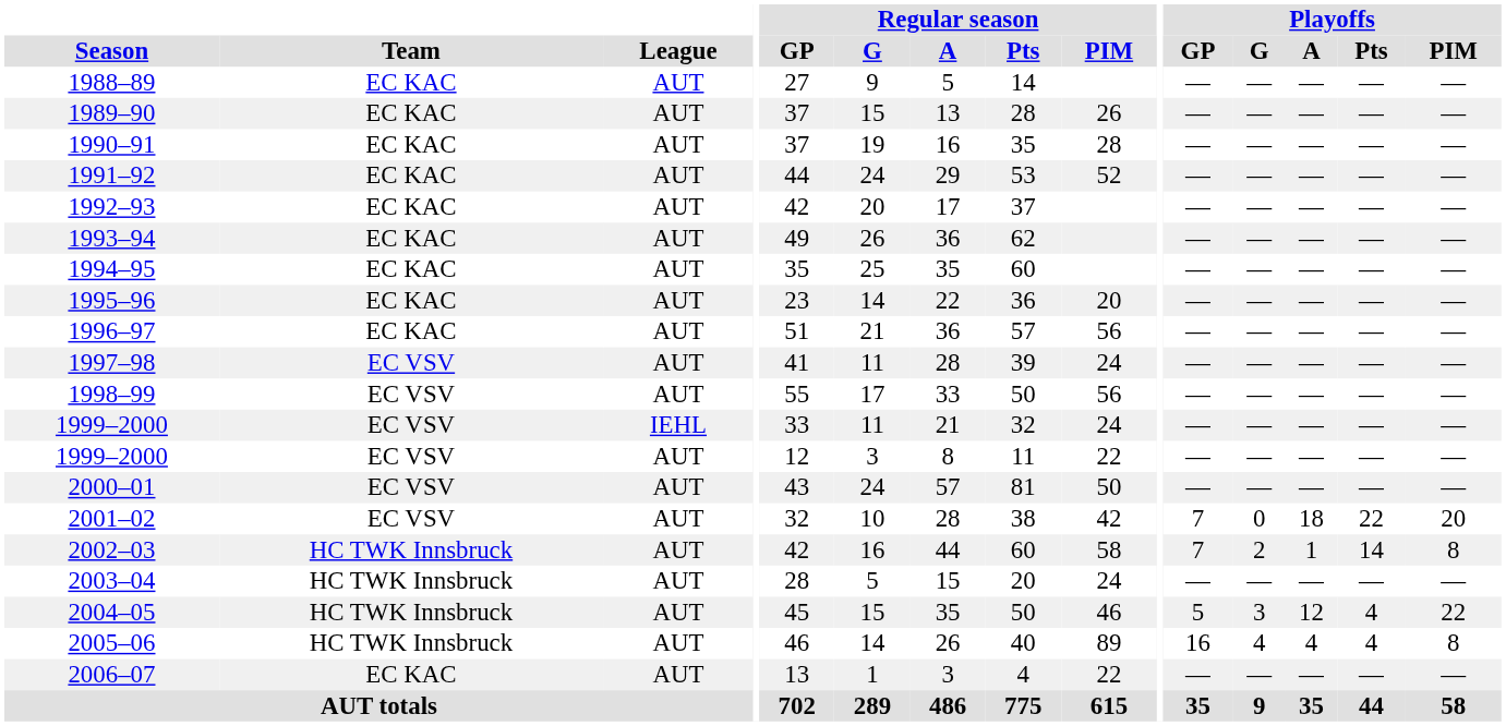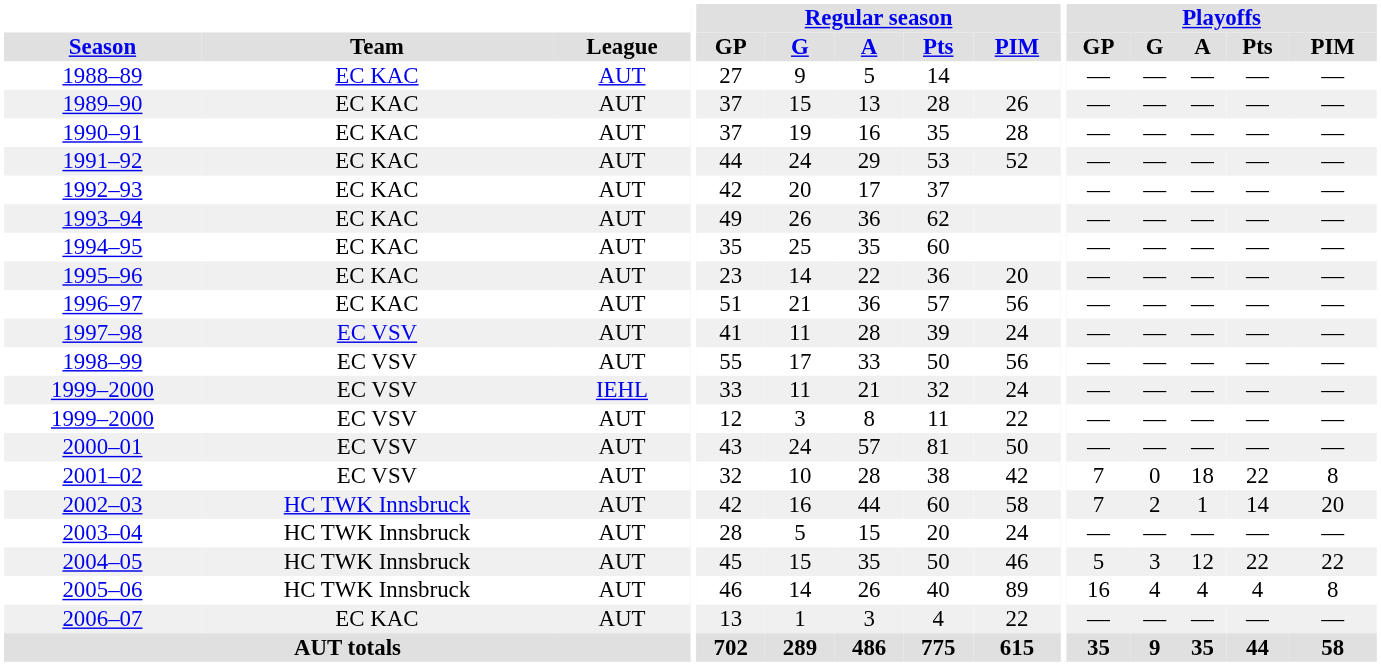 <table border="0" cellpadding="1" cellspacing="0" style="text-align:center; width:60em">
 <tr bgcolor="#e0e0e0">
 <th colspan="3" bgcolor="#ffffff"></th>
 <th rowspan="99" bgcolor="#ffffff"></th>
 <th colspan="5"><a href='#'>Regular season</a></th>
 <th rowspan="99" bgcolor="#ffffff"></th>
 <th colspan="5"><a href='#'>Playoffs</a></th>
 </tr>
 <tr bgcolor="#e0e0e0">
 <th><a href='#'>Season</a></th>
 <th>Team</th>
 <th>League</th>
 <th>GP</th>
 <th><a href='#'>G</a></th>
 <th><a href='#'>A</a></th>
 <th><a href='#'>Pts</a></th>
 <th><a href='#'>PIM</a></th>
 <th>GP</th>
 <th>G</th>
 <th>A</th>
 <th>Pts</th>
 <th>PIM</th>
 </tr>
 <tr>
 <td><a href='#'>1988–89</a></td>
 <td><a href='#'>EC KAC</a></td>
 <td><a href='#'>AUT</a></td>
 <td>27</td>
 <td>9</td>
 <td>5</td>
 <td>14</td>
 <td></td>
 <td>—</td>
 <td>—</td>
 <td>—</td>
 <td>—</td>
 <td>—</td>
 </tr>
 <tr bgcolor="#f0f0f0">
 <td><a href='#'>1989–90</a></td>
 <td>EC KAC</td>
 <td>AUT</td>
 <td>37</td>
 <td>15</td>
 <td>13</td>
 <td>28</td>
 <td>26</td>
 <td>—</td>
 <td>—</td>
 <td>—</td>
 <td>—</td>
 <td>—</td>
 </tr>
 <tr>
 <td><a href='#'>1990–91</a></td>
 <td>EC KAC</td>
 <td>AUT</td>
 <td>37</td>
 <td>19</td>
 <td>16</td>
 <td>35</td>
 <td>28</td>
 <td>—</td>
 <td>—</td>
 <td>—</td>
 <td>—</td>
 <td>—</td>
 </tr>
 <tr bgcolor="#f0f0f0">
 <td><a href='#'>1991–92</a></td>
 <td>EC KAC</td>
 <td>AUT</td>
 <td>44</td>
 <td>24</td>
 <td>29</td>
 <td>53</td>
 <td>52</td>
 <td>—</td>
 <td>—</td>
 <td>—</td>
 <td>—</td>
 <td>—</td>
 </tr>
 <tr>
 <td><a href='#'>1992–93</a></td>
 <td>EC KAC</td>
 <td>AUT</td>
 <td>42</td>
 <td>20</td>
 <td>17</td>
 <td>37</td>
 <td></td>
 <td>—</td>
 <td>—</td>
 <td>—</td>
 <td>—</td>
 <td>—</td>
 </tr>
 <tr bgcolor="#f0f0f0">
 <td><a href='#'>1993–94</a></td>
 <td>EC KAC</td>
 <td>AUT</td>
 <td>49</td>
 <td>26</td>
 <td>36</td>
 <td>62</td>
 <td></td>
 <td>—</td>
 <td>—</td>
 <td>—</td>
 <td>—</td>
 <td>—</td>
 </tr>
 <tr>
 <td><a href='#'>1994–95</a></td>
 <td>EC KAC</td>
 <td>AUT</td>
 <td>35</td>
 <td>25</td>
 <td>35</td>
 <td>60</td>
 <td></td>
 <td>—</td>
 <td>—</td>
 <td>—</td>
 <td>—</td>
 <td>—</td>
 </tr>
 <tr bgcolor="#f0f0f0">
 <td><a href='#'>1995–96</a></td>
 <td>EC KAC</td>
 <td>AUT</td>
 <td>23</td>
 <td>14</td>
 <td>22</td>
 <td>36</td>
 <td>20</td>
 <td>—</td>
 <td>—</td>
 <td>—</td>
 <td>—</td>
 <td>—</td>
 </tr>
 <tr>
 <td><a href='#'>1996–97</a></td>
 <td>EC KAC</td>
 <td>AUT</td>
 <td>51</td>
 <td>21</td>
 <td>36</td>
 <td>57</td>
 <td>56</td>
 <td>—</td>
 <td>—</td>
 <td>—</td>
 <td>—</td>
 <td>—</td>
 </tr>
 <tr bgcolor="#f0f0f0">
 <td><a href='#'>1997–98</a></td>
 <td><a href='#'>EC VSV</a></td>
 <td>AUT</td>
 <td>41</td>
 <td>11</td>
 <td>28</td>
 <td>39</td>
 <td>24</td>
 <td>—</td>
 <td>—</td>
 <td>—</td>
 <td>—</td>
 <td>—</td>
 </tr>
 <tr>
 <td><a href='#'>1998–99</a></td>
 <td>EC VSV</td>
 <td>AUT</td>
 <td>55</td>
 <td>17</td>
 <td>33</td>
 <td>50</td>
 <td>56</td>
 <td>—</td>
 <td>—</td>
 <td>—</td>
 <td>—</td>
 <td>—</td>
 </tr>
 <tr bgcolor="#f0f0f0">
 <td><a href='#'>1999–2000</a></td>
 <td>EC VSV</td>
 <td><a href='#'>IEHL</a></td>
 <td>33</td>
 <td>11</td>
 <td>21</td>
 <td>32</td>
 <td>24</td>
 <td>—</td>
 <td>—</td>
 <td>—</td>
 <td>—</td>
 <td>—</td>
 </tr>
 <tr>
 <td><a href='#'>1999–2000</a></td>
 <td>EC VSV</td>
 <td>AUT</td>
 <td>12</td>
 <td>3</td>
 <td>8</td>
 <td>11</td>
 <td>22</td>
 <td>—</td>
 <td>—</td>
 <td>—</td>
 <td>—</td>
 <td>—</td>
 </tr>
 <tr bgcolor="#f0f0f0">
 <td><a href='#'>2000–01</a></td>
 <td>EC VSV</td>
 <td>AUT</td>
 <td>43</td>
 <td>24</td>
 <td>57</td>
 <td>81</td>
 <td>50</td>
 <td>—</td>
 <td>—</td>
 <td>—</td>
 <td>—</td>
 <td>—</td>
 </tr>
 <tr>
 <td><a href='#'>2001–02</a></td>
 <td>EC VSV</td>
 <td>AUT</td>
 <td>32</td>
 <td>10</td>
 <td>28</td>
 <td>38</td>
 <td>42</td>
 <td>7</td>
 <td>0</td>
 <td>18</td>
 <td>22</td>
-<td>20</td>
+<td>8</td>
 </tr>
 <tr bgcolor="#f0f0f0">
 <td><a href='#'>2002–03</a></td>
 <td><a href='#'>HC TWK Innsbruck</a></td>
 <td>AUT</td>
 <td>42</td>
 <td>16</td>
 <td>44</td>
 <td>60</td>
 <td>58</td>
 <td>7</td>
 <td>2</td>
 <td>1</td>
 <td>14</td>
-<td>8</td>
+<td>20</td>
 </tr>
 <tr>
 <td><a href='#'>2003–04</a></td>
 <td>HC TWK Innsbruck</td>
 <td>AUT</td>
 <td>28</td>
 <td>5</td>
 <td>15</td>
 <td>20</td>
 <td>24</td>
 <td>—</td>
 <td>—</td>
 <td>—</td>
 <td>—</td>
 <td>—</td>
 </tr>
 <tr bgcolor="#f0f0f0">
 <td><a href='#'>2004–05</a></td>
 <td>HC TWK Innsbruck</td>
 <td>AUT</td>
 <td>45</td>
 <td>15</td>
 <td>35</td>
 <td>50</td>
 <td>46</td>
 <td>5</td>
 <td>3</td>
 <td>12</td>
-<td>4</td>
+<td>22</td>
 <td>22</td>
 </tr>
 <tr>
 <td><a href='#'>2005–06</a></td>
 <td>HC TWK Innsbruck</td>
 <td>AUT</td>
 <td>46</td>
 <td>14</td>
 <td>26</td>
 <td>40</td>
 <td>89</td>
 <td>16</td>
 <td>4</td>
 <td>4</td>
 <td>4</td>
 <td>8</td>
 </tr>
 <tr bgcolor="#f0f0f0">
 <td><a href='#'>2006–07</a></td>
 <td>EC KAC</td>
 <td>AUT</td>
 <td>13</td>
 <td>1</td>
 <td>3</td>
 <td>4</td>
 <td>22</td>
 <td>—</td>
 <td>—</td>
 <td>—</td>
 <td>—</td>
 <td>—</td>
 </tr>
 <tr bgcolor="#e0e0e0">
 <th colspan="3">AUT totals</th>
 <th>702</th>
 <th>289</th>
 <th>486</th>
 <th>775</th>
 <th>615</th>
 <th>35</th>
 <th>9</th>
 <th>35</th>
 <th>44</th>
 <th>58</th>
 </tr>
 </table>
